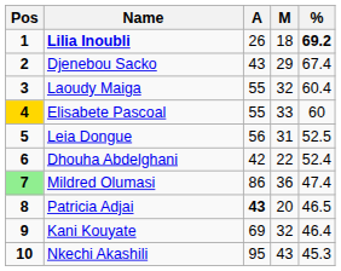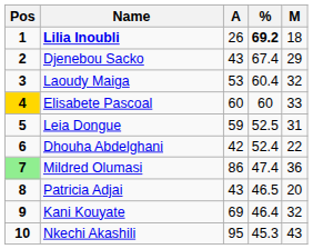 <table class="wikitable" style="text-align:center; font-size:90%;">
 <tr>
 <th width=30px>Pos</th>
 <th width=185px>Name</th>
 <th width=20px>A</th>
+<th width=25px>%</th>
 <th width=20px>M</th>
-<th width=25px>%</th>
 </tr>
 <tr>
 <td><strong>1</strong></td>
 <td align=left> <strong><a href='#'>Lilia Inoubli</a></strong></td>
 <td>26</td>
+<td><strong>69.2</strong></td>
 <td>18</td>
-<td><strong>69.2</strong></td>
 </tr>
 <tr>
 <td><strong>2</strong></td>
 <td align=left> <a href='#'>Djenebou Sacko</a></td>
 <td>43</td>
+<td>67.4</td>
 <td>29</td>
-<td>67.4</td>
 </tr>
 <tr>
 <td><strong>3</strong></td>
 <td align=left> <a href='#'>Laoudy Maiga</a></td>
-<td>55</td>
+<td>53</td>
+<td>60.4</td>
 <td>32</td>
-<td>60.4</td>
 </tr>
 <tr>
 <td style="background: gold;"><strong>4</strong></td>
 <td align=left> <a href='#'>Elisabete Pascoal</a></td>
-<td>55</td>
+<td>60</td>
+<td>60</td>
 <td>33</td>
-<td>60</td>
 </tr>
 <tr>
 <td><strong>5</strong></td>
 <td align=left> <a href='#'>Leia Dongue</a></td>
-<td>56</td>
+<td>59</td>
+<td align=center>52.5</td>
 <td>31</td>
-<td align=center>52.5</td>
 </tr>
 <tr>
 <td><strong>6</strong></td>
 <td align=left> <a href='#'>Dhouha Abdelghani</a></td>
 <td>42</td>
+<td>52.4</td>
 <td>22</td>
-<td>52.4</td>
 </tr>
 <tr>
 <td style="background: lightgreen;"><strong>7</strong></td>
 <td align=left> <a href='#'>Mildred Olumasi</a></td>
 <td>86</td>
+<td>47.4</td>
 <td>36</td>
-<td>47.4</td>
 </tr>
 <tr>
 <td><strong>8</strong></td>
 <td align=left> <a href='#'>Patricia Adjai</a></td>
-<td><strong>43</strong></td>
+<td>43</td>
+<td>46.5</td>
 <td>20</td>
-<td>46.5</td>
 </tr>
 <tr>
 <td><strong>9</strong></td>
 <td align=left> <a href='#'>Kani Kouyate</a></td>
 <td>69</td>
+<td>46.4</td>
 <td>32</td>
-<td>46.4</td>
 </tr>
 <tr>
 <td><strong>10</strong></td>
 <td align=left> <a href='#'>Nkechi Akashili</a></td>
 <td>95</td>
+<td>45.3</td>
 <td>43</td>
-<td>45.3</td>
 </tr>
 </table>
